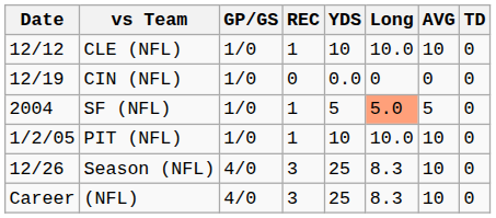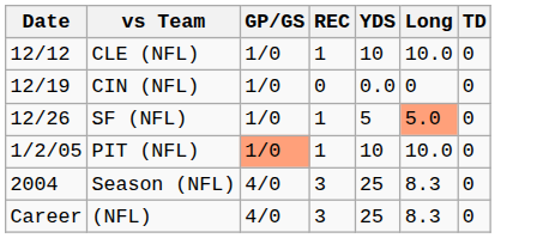 <table class="wikitable">
 <tr>
 <th>Date</th>
 <th>vs Team</th>
 <th>GP/GS</th>
 <th>REC</th>
 <th>YDS</th>
 <th>Long</th>
-<th>AVG</th>
 <th>TD</th>
 </tr>
 <tr>
 <td>12/12</td>
 <td>CLE (NFL)</td>
 <td>1/0</td>
 <td>1</td>
 <td>10</td>
 <td>10.0</td>
-<td>10</td>
 <td>0</td>
 </tr>
 <tr>
 <td>12/19</td>
 <td>CIN (NFL)</td>
 <td>1/0</td>
 <td>0</td>
 <td>0.0</td>
 <td>0</td>
 <td>0</td>
-<td>0</td>
 </tr>
 <tr>
-<td>2004</td>
+<td>12/26</td>
 <td>SF (NFL)</td>
 <td>1/0</td>
 <td>1</td>
 <td>5</td>
 <td style="background: lightsalmon;">5.0</td>
-<td>5</td>
 <td>0</td>
 </tr>
 <tr>
 <td>1/2/05</td>
 <td>PIT (NFL)</td>
-<td>1/0</td>
+<td style="background: lightsalmon;">1/0</td>
 <td>1</td>
 <td>10</td>
 <td>10.0</td>
-<td>10</td>
 <td>0</td>
 </tr>
 <tr>
-<td>12/26</td>
+<td>2004</td>
 <td>Season (NFL)</td>
 <td>4/0</td>
 <td>3</td>
 <td>25</td>
 <td>8.3</td>
-<td>10</td>
 <td>0</td>
 </tr>
 <tr>
 <td>Career</td>
 <td>(NFL)</td>
 <td>4/0</td>
 <td>3</td>
 <td>25</td>
 <td>8.3</td>
-<td>10</td>
 <td>0</td>
 </tr>
 </table>
